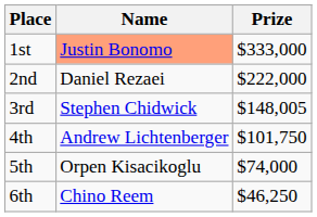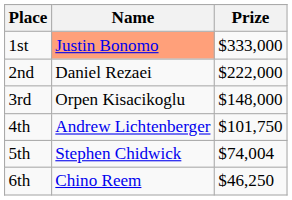 <table class="wikitable">
 <tr>
 <th>Place</th>
 <th>Name</th>
 <th>Prize</th>
 </tr>
 <tr>
 <td>1st</td>
 <td style="background: lightsalmon;"> <a href='#'>Justin Bonomo</a></td>
 <td>$333,000</td>
 </tr>
 <tr>
 <td>2nd</td>
 <td> Daniel Rezaei</td>
 <td>$222,000</td>
 </tr>
 <tr>
 <td>3rd</td>
-<td> <a href='#'>Stephen Chidwick</a></td>
-<td>$148,005</td>
+<td> Orpen Kisacikoglu</td>
+<td>$148,000</td>
 </tr>
 <tr>
 <td>4th</td>
 <td> <a href='#'>Andrew Lichtenberger</a></td>
 <td>$101,750</td>
 </tr>
 <tr>
 <td>5th</td>
-<td> Orpen Kisacikoglu</td>
-<td>$74,000</td>
+<td> <a href='#'>Stephen Chidwick</a></td>
+<td>$74,004</td>
 </tr>
 <tr>
 <td>6th</td>
 <td> <a href='#'>Chino Reem</a></td>
 <td>$46,250</td>
 </tr>
 </table>
